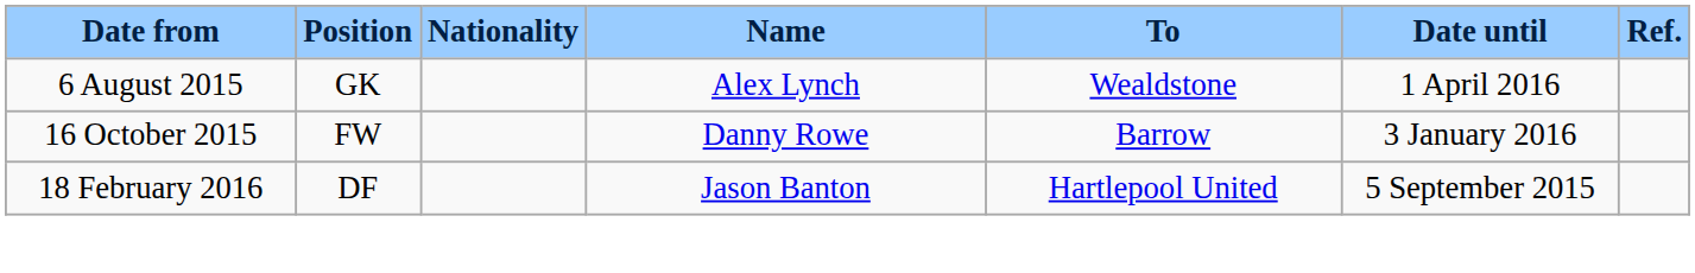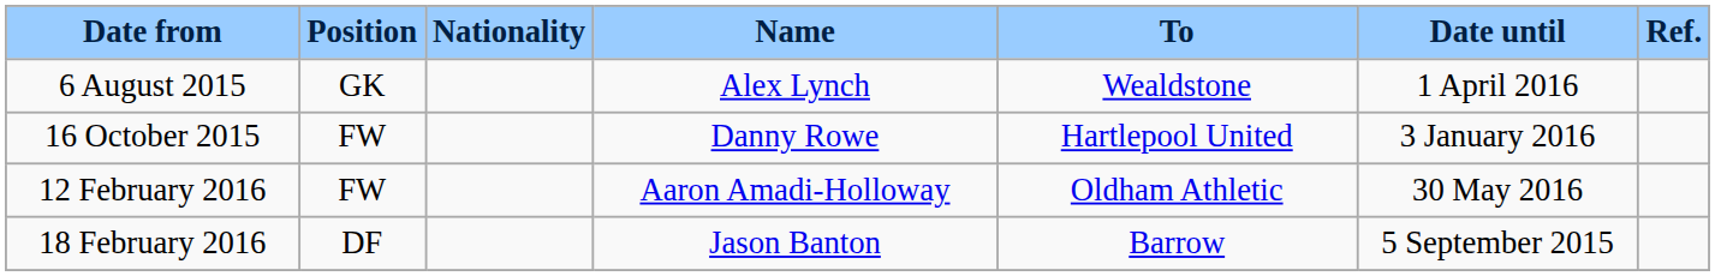 <table class="wikitable"  style="text-align:center; font-size:90%; ">
 <tr>
 <th style="background:#99CCFF; color:#001F44; width:125px;">Date from</th>
 <th style="background:#99CCFF; color:#001F44; width:50px;">Position</th>
 <th style="background:#99CCFF; color:#001F44; width:50px;">Nationality</th>
 <th style="background:#99CCFF; color:#001F44; width:175px;">Name</th>
 <th style="background:#99CCFF; color:#001F44; width:155px;">To</th>
 <th style="background:#99CCFF; color:#001F44; width:120px;">Date until</th>
 <th style="background:#99CCFF; color:#001F44; width:25px;">Ref.</th>
 </tr>
 <tr>
 <td>6 August 2015</td>
 <td>GK</td>
 <td></td>
 <td><a href='#'>Alex Lynch</a></td>
 <td><a href='#'>Wealdstone</a></td>
 <td>1 April 2016</td>
 <td></td>
 </tr>
 <tr>
 <td>16 October 2015</td>
 <td>FW</td>
 <td></td>
 <td><a href='#'>Danny Rowe</a></td>
-<td><a href='#'>Barrow</a></td>
+<td><a href='#'>Hartlepool United</a></td>
 <td>3 January 2016</td>
+<td></td>
+</tr>
+<tr>
+<td>12 February 2016</td>
+<td>FW</td>
+<td></td>
+<td><a href='#'>Aaron Amadi-Holloway</a></td>
+<td><a href='#'>Oldham Athletic</a></td>
+<td>30 May 2016</td>
 <td></td>
 </tr>
 <tr>
 <td>18 February 2016</td>
 <td>DF</td>
 <td></td>
 <td><a href='#'>Jason Banton</a></td>
-<td><a href='#'>Hartlepool United</a></td>
+<td><a href='#'>Barrow</a></td>
 <td>5 September 2015</td>
 <td></td>
 </tr>
 </table>
